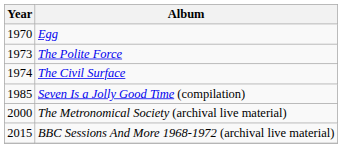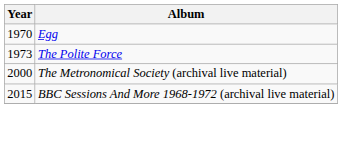 <table class="wikitable">
 <tr>
 <th>Year</th>
 <th>Album</th>
 </tr>
 <tr>
 <td>1970</td>
 <td><em><a href='#'>Egg</a></em></td>
 </tr>
 <tr>
 <td>1973</td>
 <td><em><a href='#'>The Polite Force</a></em></td>
 </tr>
 <tr>
-<td>1974</td>
-<td><em><a href='#'>The Civil Surface</a></em></td>
-</tr>
-<tr>
-<td>1985</td>
-<td><em><a href='#'>Seven Is a Jolly Good Time</a></em> (compilation)</td>
-</tr>
-<tr>
 <td>2000</td>
 <td><em>The Metronomical Society</em> (archival live material)</td>
 </tr>
 <tr>
 <td>2015</td>
 <td><em>BBC Sessions And More 1968-1972</em> (archival live material)</td>
 </tr>
 <tr>
 </tr>
 </table>
